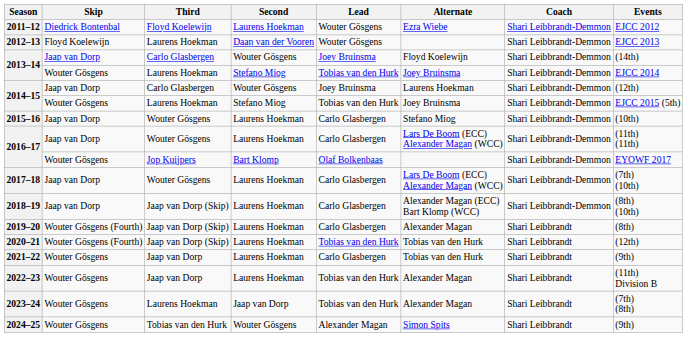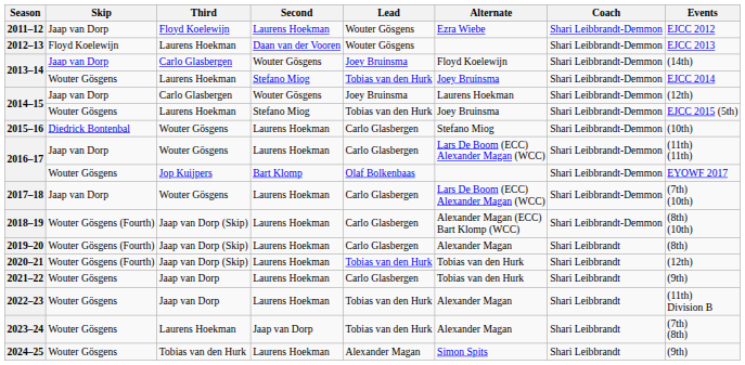 <table class="wikitable">
 <tr>
 <th scope="col">Season</th>
 <th scope="col">Skip</th>
 <th scope="col">Third</th>
 <th scope="col">Second</th>
 <th scope="col">Lead</th>
 <th scope="col">Alternate</th>
 <th scope="col">Coach</th>
 <th scope="col">Events</th>
 </tr>
 <tr>
 <th scope="row">2011–12</th>
-<td><a href='#'>Diedrick Bontenbal</a></td>
+<td>Jaap van Dorp</td>
 <td><a href='#'>Floyd Koelewijn</a></td>
 <td><a href='#'>Laurens Hoekman</a></td>
 <td>Wouter Gösgens</td>
 <td><a href='#'>Ezra Wiebe</a></td>
 <td><a href='#'>Shari Leibbrandt-Demmon</a></td>
 <td><a href='#'>EJCC 2012</a> </td>
 </tr>
 <tr>
 <th scope="row">2012–13</th>
 <td>Floyd Koelewijn</td>
 <td>Laurens Hoekman</td>
 <td><a href='#'>Daan van der Vooren</a></td>
 <td>Wouter Gösgens</td>
 <td></td>
 <td>Shari Leibbrandt-Demmon</td>
 <td><a href='#'>EJCC 2013</a> </td>
 </tr>
 <tr>
 <th scope="row" rowspan=2>2013–14</th>
 <td><a href='#'>Jaap van Dorp</a></td>
 <td><a href='#'>Carlo Glasbergen</a></td>
 <td>Wouter Gösgens</td>
 <td><a href='#'>Joey Bruinsma</a></td>
 <td>Floyd Koelewijn</td>
 <td>Shari Leibbrandt-Demmon</td>
 <td> (14th)</td>
 </tr>
 <tr>
 <td>Wouter Gösgens</td>
 <td>Laurens Hoekman</td>
 <td><a href='#'>Stefano Miog</a></td>
 <td><a href='#'>Tobias van den Hurk</a></td>
 <td><a href='#'>Joey Bruinsma</a></td>
 <td>Shari Leibbrandt-Demmon</td>
 <td><a href='#'>EJCC 2014</a> </td>
 </tr>
 <tr>
 <th scope="row" rowspan=2>2014–15</th>
 <td>Jaap van Dorp</td>
 <td>Carlo Glasbergen</td>
 <td>Wouter Gösgens</td>
 <td>Joey Bruinsma</td>
 <td>Laurens Hoekman</td>
 <td>Shari Leibbrandt-Demmon</td>
 <td> (12th)</td>
 </tr>
 <tr>
 <td>Wouter Gösgens</td>
 <td>Laurens Hoekman</td>
 <td>Stefano Miog</td>
 <td>Tobias van den Hurk</td>
 <td>Joey Bruinsma</td>
 <td>Shari Leibbrandt-Demmon</td>
 <td><a href='#'>EJCC 2015</a> (5th)</td>
 </tr>
 <tr>
 <th scope="row">2015–16</th>
-<td>Jaap van Dorp</td>
+<td><a href='#'>Diedrick Bontenbal</a></td>
 <td>Wouter Gösgens</td>
 <td>Laurens Hoekman</td>
 <td>Carlo Glasbergen</td>
 <td>Stefano Miog</td>
 <td>Shari Leibbrandt-Demmon</td>
 <td> (10th)</td>
 </tr>
 <tr>
 <th scope="row" rowspan=2>2016–17</th>
 <td>Jaap van Dorp</td>
 <td>Wouter Gösgens</td>
 <td>Laurens Hoekman</td>
 <td>Carlo Glasbergen</td>
 <td><a href='#'>Lars De Boom</a> (ECC)<br><a href='#'>Alexander Magan</a> (WCC)</td>
 <td>Shari Leibbrandt-Demmon</td>
 <td> (11th)<br> (11th)</td>
 </tr>
 <tr>
 <td>Wouter Gösgens</td>
 <td><a href='#'>Jop Kuijpers</a></td>
 <td><a href='#'>Bart Klomp</a></td>
 <td><a href='#'>Olaf Bolkenbaas</a></td>
 <td></td>
 <td>Shari Leibbrandt-Demmon</td>
 <td><a href='#'>EYOWF 2017</a> </td>
 </tr>
 <tr>
 <th scope="row">2017–18</th>
 <td>Jaap van Dorp</td>
 <td>Wouter Gösgens</td>
 <td>Laurens Hoekman</td>
 <td>Carlo Glasbergen</td>
 <td><a href='#'>Lars De Boom</a> (ECC)<br><a href='#'>Alexander Magan</a> (WCC)</td>
 <td>Shari Leibbrandt-Demmon</td>
 <td> (7th)<br> (10th)</td>
 </tr>
 <tr>
 <th scope="row">2018–19</th>
-<td>Jaap van Dorp</td>
+<td>Wouter Gösgens (Fourth)</td>
 <td>Jaap van Dorp (Skip)</td>
 <td>Laurens Hoekman</td>
 <td>Carlo Glasbergen</td>
 <td>Alexander Magan (ECC)<br>Bart Klomp (WCC)</td>
 <td>Shari Leibbrandt-Demmon</td>
 <td> (8th)<br> (10th)</td>
 </tr>
 <tr>
 <th scope="row">2019–20</th>
 <td>Wouter Gösgens (Fourth)</td>
 <td>Jaap van Dorp (Skip)</td>
 <td>Laurens Hoekman</td>
 <td>Carlo Glasbergen</td>
 <td>Alexander Magan</td>
 <td>Shari Leibbrandt</td>
 <td> (8th)</td>
 </tr>
 <tr>
 <th scope="row">2020–21</th>
 <td>Wouter Gösgens (Fourth)</td>
 <td>Jaap van Dorp (Skip)</td>
 <td>Laurens Hoekman</td>
 <td><a href='#'>Tobias van den Hurk</a></td>
 <td>Tobias van den Hurk</td>
 <td>Shari Leibbrandt</td>
 <td> (12th)</td>
 </tr>
 <tr>
 <th scope="row">2021–22</th>
 <td>Wouter Gösgens</td>
 <td>Jaap van Dorp</td>
 <td>Laurens Hoekman</td>
 <td>Carlo Glasbergen</td>
 <td>Tobias van den Hurk</td>
 <td>Shari Leibbrandt</td>
 <td> (9th)</td>
 </tr>
 <tr>
 <th scope="row">2022–23</th>
 <td>Wouter Gösgens</td>
 <td>Jaap van Dorp</td>
 <td>Laurens Hoekman</td>
 <td>Tobias van den Hurk</td>
 <td>Alexander Magan</td>
 <td>Shari Leibbrandt</td>
 <td> (11th)<br> Division B</td>
 </tr>
 <tr>
 <th scope="row">2023–24</th>
 <td>Wouter Gösgens</td>
 <td>Laurens Hoekman</td>
 <td>Jaap van Dorp</td>
 <td>Tobias van den Hurk</td>
 <td>Alexander Magan</td>
 <td>Shari Leibbrandt</td>
 <td> (7th) <br>  (8th)</td>
 </tr>
 <tr>
 <th scope="row">2024–25</th>
 <td>Wouter Gösgens</td>
 <td>Tobias van den Hurk</td>
-<td>Wouter Gösgens</td>
+<td>Laurens Hoekman</td>
 <td>Alexander Magan</td>
 <td><a href='#'>Simon Spits</a></td>
 <td>Shari Leibbrandt</td>
 <td> (9th)</td>
 </tr>
 </table>
